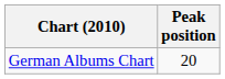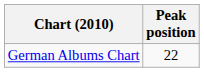 <table class="wikitable sortable">
 <tr>
 <th>Chart (2010)</th>
 <th>Peak<br>position</th>
 </tr>
 <tr>
 <td><a href='#'>German Albums Chart</a></td>
-<td style="text-align:center;">20</td>
+<td style="text-align:center;">22</td>
 </tr>
 </table>
